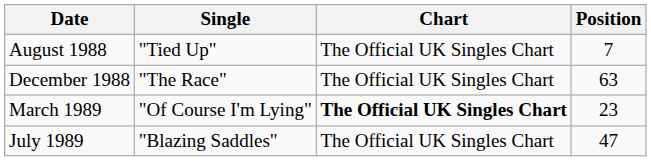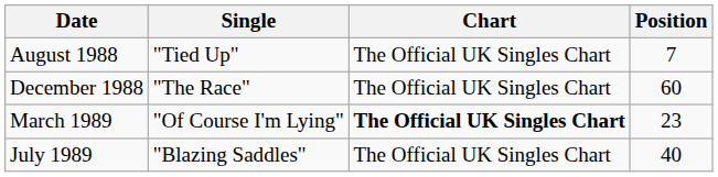 <table class="wikitable">
 <tr>
 <th>Date</th>
 <th>Single</th>
 <th>Chart</th>
 <th>Position</th>
 </tr>
 <tr>
 <td>August 1988</td>
 <td>"Tied Up"</td>
 <td>The Official UK Singles Chart</td>
 <td align="center">7</td>
 </tr>
 <tr>
 <td>December 1988</td>
 <td>"The Race"</td>
 <td>The Official UK Singles Chart</td>
-<td align="center">63</td>
+<td align="center">60</td>
 </tr>
 <tr>
 <td>March 1989</td>
 <td>"Of Course I'm Lying"</td>
 <td><strong>The Official UK Singles Chart</strong></td>
 <td align="center">23</td>
 </tr>
 <tr>
 <td>July 1989</td>
 <td>"Blazing Saddles"</td>
 <td>The Official UK Singles Chart</td>
-<td align="center">47</td>
+<td align="center">40</td>
 </tr>
 </table>
